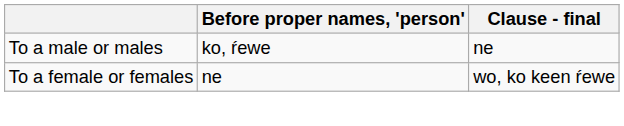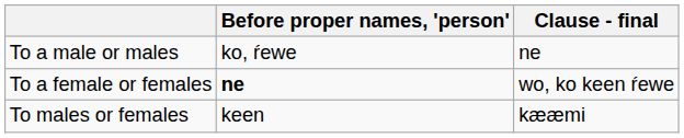 <table class="wikitable">
 <tr>
 <th></th>
 <th>Before proper names, 'person'</th>
 <th>Clause - final</th>
 </tr>
 <tr>
 <td>To a male or males</td>
 <td>ko, ŕewe</td>
 <td>ne</td>
 </tr>
 <tr>
 <td>To a female or females</td>
-<td>ne</td>
+<td><strong>ne</strong></td>
 <td>wo, ko keen ŕewe</td>
 </tr>
+<tr>
+<td>To males or females</td>
+<td>keen</td>
+<td>kææmi</td>
+</tr>
 </table>
